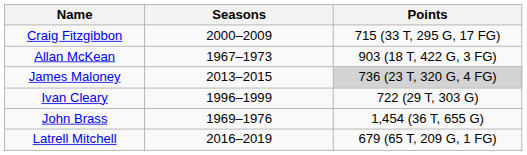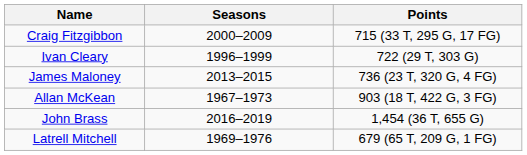 <table class="wikitable" width="50%" style="text-align: center;">
 <tr>
 <th width="10%">Name</th>
 <th width="15%">Seasons</th>
 <th width="15%">Points</th>
 </tr>
 <tr>
 <td><a href='#'>Craig Fitzgibbon</a></td>
 <td>2000–2009</td>
 <td>715 (33 T, 295 G, 17 FG)</td>
 </tr>
 <tr>
+<td><a href='#'>Ivan Cleary</a></td>
+<td>1996–1999</td>
+<td>722 (29 T, 303 G)</td>
+</tr>
+<tr>
+<td><a href='#'>James Maloney</a></td>
+<td>2013–2015</td>
+<td>736 (23 T, 320 G, 4 FG)</td>
+</tr>
+<tr>
 <td><a href='#'>Allan McKean</a></td>
 <td>1967–1973</td>
 <td>903 (18 T, 422 G, 3 FG)</td>
 </tr>
 <tr>
-<td><a href='#'>James Maloney</a></td>
-<td>2013–2015</td>
-<td style="background: lightgrey;">736 (23 T, 320 G, 4 FG)</td>
-</tr>
-<tr>
-<td><a href='#'>Ivan Cleary</a></td>
-<td>1996–1999</td>
-<td>722 (29 T, 303 G)</td>
-</tr>
-<tr>
 <td><a href='#'>John Brass</a></td>
-<td>1969–1976</td>
+<td>2016–2019</td>
 <td>1,454 (36 T, 655 G)</td>
 </tr>
 <tr>
 <td><a href='#'>Latrell Mitchell</a></td>
-<td>2016–2019</td>
+<td>1969–1976</td>
 <td>679 (65 T, 209 G, 1 FG)</td>
 </tr>
 </table>
